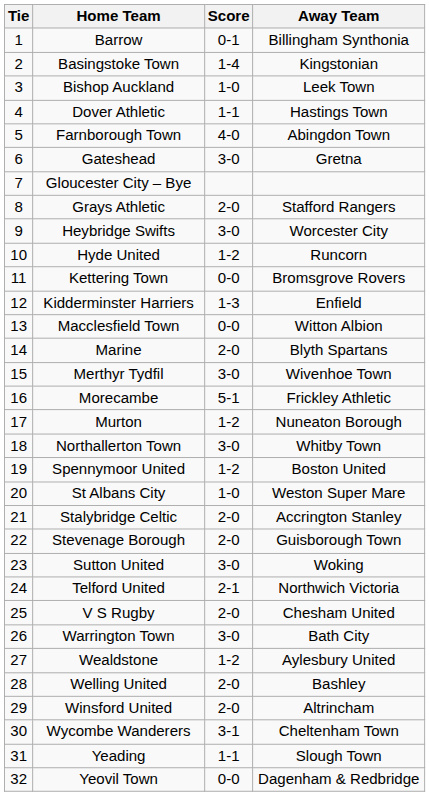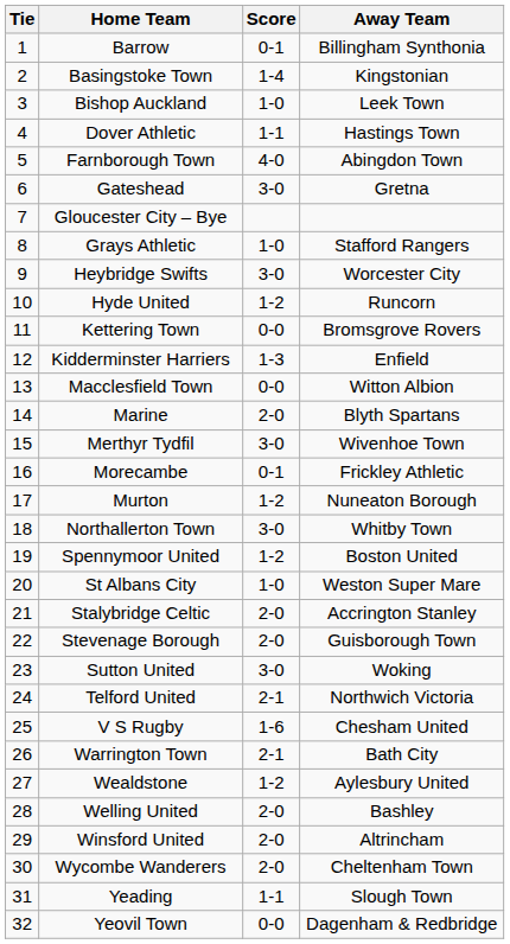 <table class="wikitable" style="text-align:center;">
 <tr>
 <th width=20>Tie</th>
 <th width=175>Home Team</th>
 <th width=20>Score</th>
 <th width=175>Away Team</th>
 </tr>
 <tr>
 <td>1</td>
 <td>Barrow</td>
 <td>0-1</td>
 <td>Billingham Synthonia</td>
 </tr>
 <tr>
 <td>2</td>
 <td>Basingstoke Town</td>
 <td>1-4</td>
 <td>Kingstonian</td>
 </tr>
 <tr>
 <td>3</td>
 <td>Bishop Auckland</td>
 <td>1-0</td>
 <td>Leek Town</td>
 </tr>
 <tr>
 <td>4</td>
 <td>Dover Athletic</td>
 <td>1-1</td>
 <td>Hastings Town</td>
 </tr>
 <tr>
 <td>5</td>
 <td>Farnborough Town</td>
 <td>4-0</td>
 <td>Abingdon Town</td>
 </tr>
 <tr>
 <td>6</td>
 <td>Gateshead</td>
 <td>3-0</td>
 <td>Gretna</td>
 </tr>
 <tr>
 <td>7</td>
 <td>Gloucester City – Bye</td>
 <td></td>
 <td></td>
 </tr>
 <tr>
 <td>8</td>
 <td>Grays Athletic</td>
-<td>2-0</td>
+<td>1-0</td>
 <td>Stafford Rangers</td>
 </tr>
 <tr>
 <td>9</td>
 <td>Heybridge Swifts</td>
 <td>3-0</td>
 <td>Worcester City</td>
 </tr>
 <tr>
 <td>10</td>
 <td>Hyde United</td>
 <td>1-2</td>
 <td>Runcorn</td>
 </tr>
 <tr>
 <td>11</td>
 <td>Kettering Town</td>
 <td>0-0</td>
 <td>Bromsgrove Rovers</td>
 </tr>
 <tr>
 <td>12</td>
 <td>Kidderminster Harriers</td>
 <td>1-3</td>
 <td>Enfield</td>
 </tr>
 <tr>
 <td>13</td>
 <td>Macclesfield Town</td>
 <td>0-0</td>
 <td>Witton Albion</td>
 </tr>
 <tr>
 <td>14</td>
 <td>Marine</td>
 <td>2-0</td>
 <td>Blyth Spartans</td>
 </tr>
 <tr>
 <td>15</td>
 <td>Merthyr Tydfil</td>
 <td>3-0</td>
 <td>Wivenhoe Town</td>
 </tr>
 <tr>
 <td>16</td>
 <td>Morecambe</td>
-<td>5-1</td>
+<td>0-1</td>
 <td>Frickley Athletic</td>
 </tr>
 <tr>
 <td>17</td>
 <td>Murton</td>
 <td>1-2</td>
 <td>Nuneaton Borough</td>
 </tr>
 <tr>
 <td>18</td>
 <td>Northallerton Town</td>
 <td>3-0</td>
 <td>Whitby Town</td>
 </tr>
 <tr>
 <td>19</td>
 <td>Spennymoor United</td>
 <td>1-2</td>
 <td>Boston United</td>
 </tr>
 <tr>
 <td>20</td>
 <td>St Albans City</td>
 <td>1-0</td>
 <td>Weston Super Mare</td>
 </tr>
 <tr>
 <td>21</td>
 <td>Stalybridge Celtic</td>
 <td>2-0</td>
 <td>Accrington Stanley</td>
 </tr>
 <tr>
 <td>22</td>
 <td>Stevenage Borough</td>
 <td>2-0</td>
 <td>Guisborough Town</td>
 </tr>
 <tr>
 <td>23</td>
 <td>Sutton United</td>
 <td>3-0</td>
 <td>Woking</td>
 </tr>
 <tr>
 <td>24</td>
 <td>Telford United</td>
 <td>2-1</td>
 <td>Northwich Victoria</td>
 </tr>
 <tr>
 <td>25</td>
 <td>V S Rugby</td>
-<td>2-0</td>
+<td>1-6</td>
 <td>Chesham United</td>
 </tr>
 <tr>
 <td>26</td>
 <td>Warrington Town</td>
-<td>3-0</td>
+<td>2-1</td>
 <td>Bath City</td>
 </tr>
 <tr>
 <td>27</td>
 <td>Wealdstone</td>
 <td>1-2</td>
 <td>Aylesbury United</td>
 </tr>
 <tr>
 <td>28</td>
 <td>Welling United</td>
 <td>2-0</td>
 <td>Bashley</td>
 </tr>
 <tr>
 <td>29</td>
 <td>Winsford United</td>
 <td>2-0</td>
 <td>Altrincham</td>
 </tr>
 <tr>
 <td>30</td>
 <td>Wycombe Wanderers</td>
-<td>3-1</td>
+<td>2-0</td>
 <td>Cheltenham Town</td>
 </tr>
 <tr>
 <td>31</td>
 <td>Yeading</td>
 <td>1-1</td>
 <td>Slough Town</td>
 </tr>
 <tr>
 <td>32</td>
 <td>Yeovil Town</td>
 <td>0-0</td>
 <td>Dagenham & Redbridge</td>
 </tr>
 </table>
